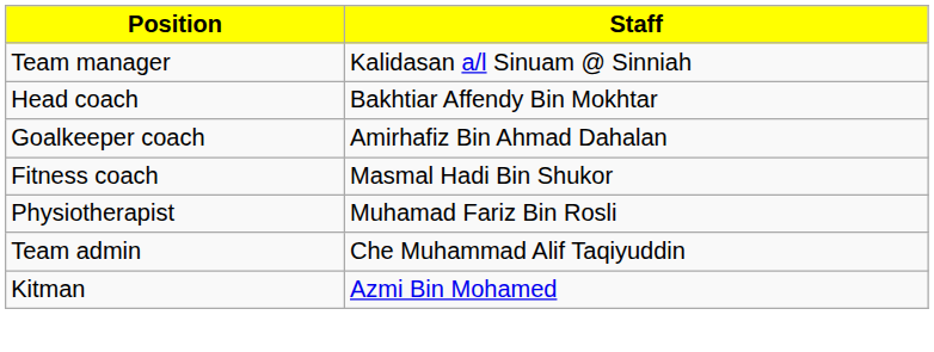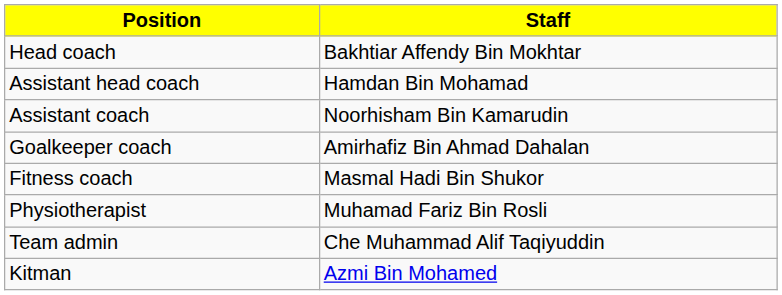 <table class="wikitable" style=width:70%>
 <tr>
 <th style="background:Yellow; color:Black;">Position</th>
 <th style="background:Yellow; color:Black;">Staff</th>
 </tr>
 <tr>
-<td>Team manager</td>
-<td> Kalidasan <a href='#'>a/l</a> Sinuam @ Sinniah</td>
+<td>Head coach</td>
+<td> Bakhtiar Affendy Bin Mokhtar</td>
 </tr>
 <tr>
-<td>Head coach</td>
-<td> Bakhtiar Affendy Bin Mokhtar</td>
+<td>Assistant head coach</td>
+<td> Hamdan Bin Mohamad</td>
+</tr>
+<tr>
+<td>Assistant coach</td>
+<td> Noorhisham Bin Kamarudin</td>
 </tr>
 <tr>
 <td>Goalkeeper coach</td>
 <td> Amirhafiz Bin Ahmad Dahalan</td>
 </tr>
 <tr>
 <td>Fitness coach</td>
 <td> Masmal Hadi Bin Shukor</td>
 </tr>
 <tr>
 <td>Physiotherapist</td>
 <td> Muhamad Fariz Bin Rosli</td>
 </tr>
 <tr>
 <td>Team admin</td>
 <td> Che Muhammad Alif Taqiyuddin</td>
 </tr>
 <tr>
 <td>Kitman</td>
 <td> <a href='#'>Azmi Bin Mohamed</a></td>
 </tr>
 </table>
